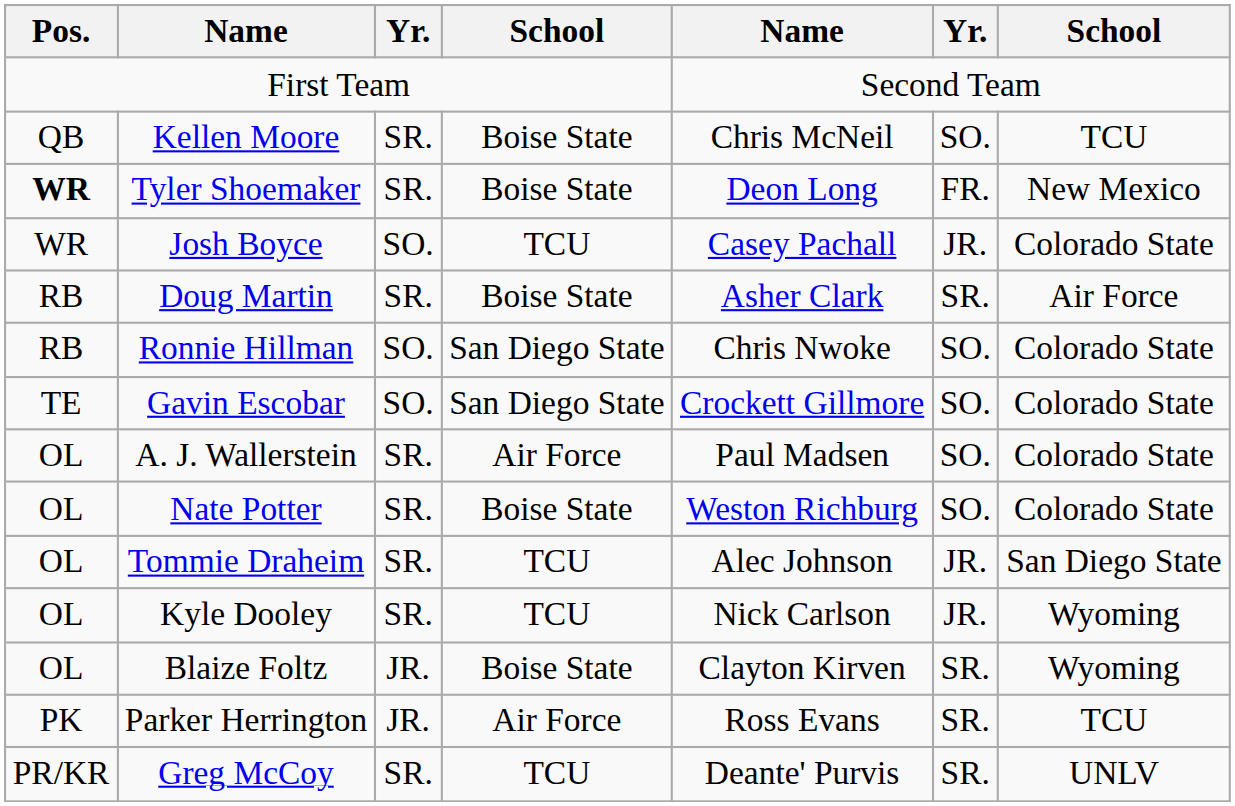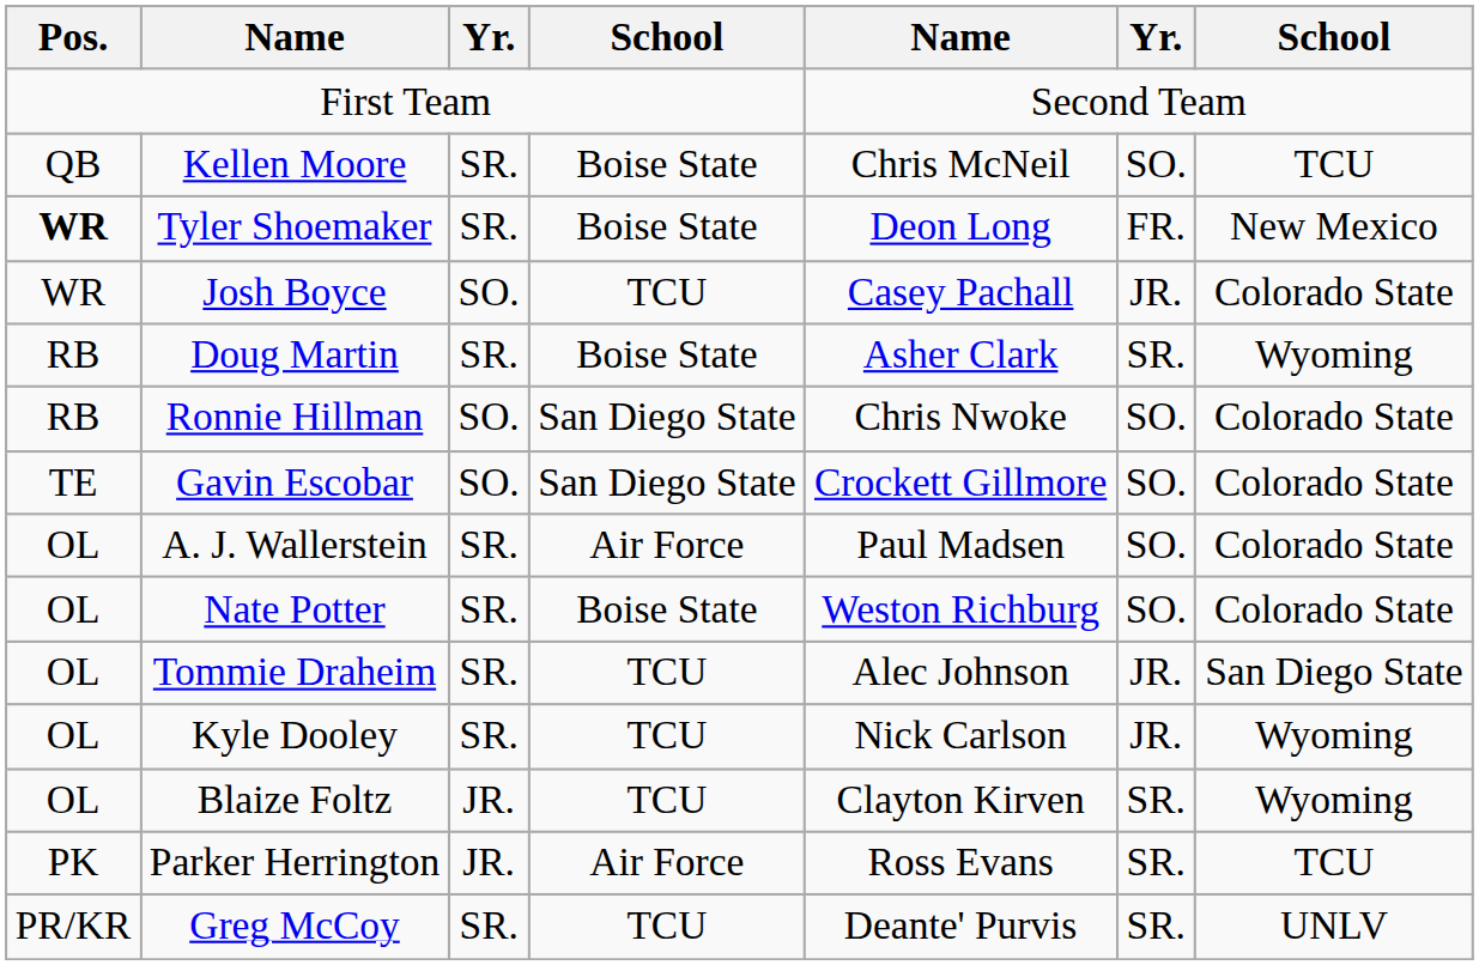 <table class="wikitable">
 <tr>
 <th>Pos.</th>
 <th>Name</th>
 <th>Yr.</th>
 <th>School</th>
 <th>Name</th>
 <th>Yr.</th>
 <th>School</th>
 </tr>
 <tr>
 <td colspan="4" style="text-align:center;">First Team</td>
 <td colspan="4" style="text-align:center;">Second Team</td>
 </tr>
 <tr style="text-align:center;">
 <td>QB</td>
 <td><a href='#'>Kellen Moore</a></td>
 <td>SR.</td>
 <td>Boise State</td>
 <td>Chris McNeil</td>
 <td>SO.</td>
 <td>TCU</td>
 </tr>
 <tr style="text-align:center;">
 <td><strong>WR</strong></td>
 <td><a href='#'>Tyler Shoemaker</a></td>
 <td>SR.</td>
 <td>Boise State</td>
 <td><a href='#'>Deon Long</a></td>
 <td>FR.</td>
 <td>New Mexico</td>
 </tr>
 <tr style="text-align:center;">
 <td>WR</td>
 <td><a href='#'>Josh Boyce</a></td>
 <td>SO.</td>
 <td>TCU</td>
 <td><a href='#'>Casey Pachall</a></td>
 <td>JR.</td>
 <td>Colorado State</td>
 </tr>
 <tr style="text-align:center;">
 <td>RB</td>
 <td><a href='#'>Doug Martin</a></td>
 <td>SR.</td>
 <td>Boise State</td>
 <td><a href='#'>Asher Clark</a></td>
 <td>SR.</td>
-<td>Air Force</td>
+<td>Wyoming</td>
 </tr>
 <tr style="text-align:center;">
 <td>RB</td>
 <td><a href='#'>Ronnie Hillman</a></td>
 <td>SO.</td>
 <td>San Diego State</td>
 <td>Chris Nwoke</td>
 <td>SO.</td>
 <td>Colorado State</td>
 </tr>
 <tr style="text-align:center;">
 <td>TE</td>
 <td><a href='#'>Gavin Escobar</a></td>
 <td>SO.</td>
 <td>San Diego State</td>
 <td><a href='#'>Crockett Gillmore</a></td>
 <td>SO.</td>
 <td>Colorado State</td>
 </tr>
 <tr style="text-align:center;">
 <td>OL</td>
 <td>A. J. Wallerstein</td>
 <td>SR.</td>
 <td>Air Force</td>
 <td>Paul Madsen</td>
 <td>SO.</td>
 <td>Colorado State</td>
 </tr>
 <tr style="text-align:center;">
 <td>OL</td>
 <td><a href='#'>Nate Potter</a></td>
 <td>SR.</td>
 <td>Boise State</td>
 <td><a href='#'>Weston Richburg</a></td>
 <td>SO.</td>
 <td>Colorado State</td>
 </tr>
 <tr style="text-align:center;">
 <td>OL</td>
 <td><a href='#'>Tommie Draheim</a></td>
 <td>SR.</td>
 <td>TCU</td>
 <td>Alec Johnson</td>
 <td>JR.</td>
 <td>San Diego State</td>
 </tr>
 <tr style="text-align:center;">
 <td>OL</td>
 <td>Kyle Dooley</td>
 <td>SR.</td>
 <td>TCU</td>
 <td>Nick Carlson</td>
 <td>JR.</td>
 <td>Wyoming</td>
 </tr>
 <tr style="text-align:center;">
 <td>OL</td>
 <td>Blaize Foltz</td>
 <td>JR.</td>
-<td>Boise State</td>
+<td>TCU</td>
 <td>Clayton Kirven</td>
 <td>SR.</td>
 <td>Wyoming</td>
 </tr>
 <tr style="text-align:center;">
 <td>PK</td>
 <td>Parker Herrington</td>
 <td>JR.</td>
 <td>Air Force</td>
 <td>Ross Evans</td>
 <td>SR.</td>
 <td>TCU</td>
 </tr>
 <tr style="text-align:center;">
 <td>PR/KR</td>
 <td><a href='#'>Greg McCoy</a></td>
 <td>SR.</td>
 <td>TCU</td>
 <td>Deante' Purvis</td>
 <td>SR.</td>
 <td>UNLV</td>
 </tr>
 </table>
